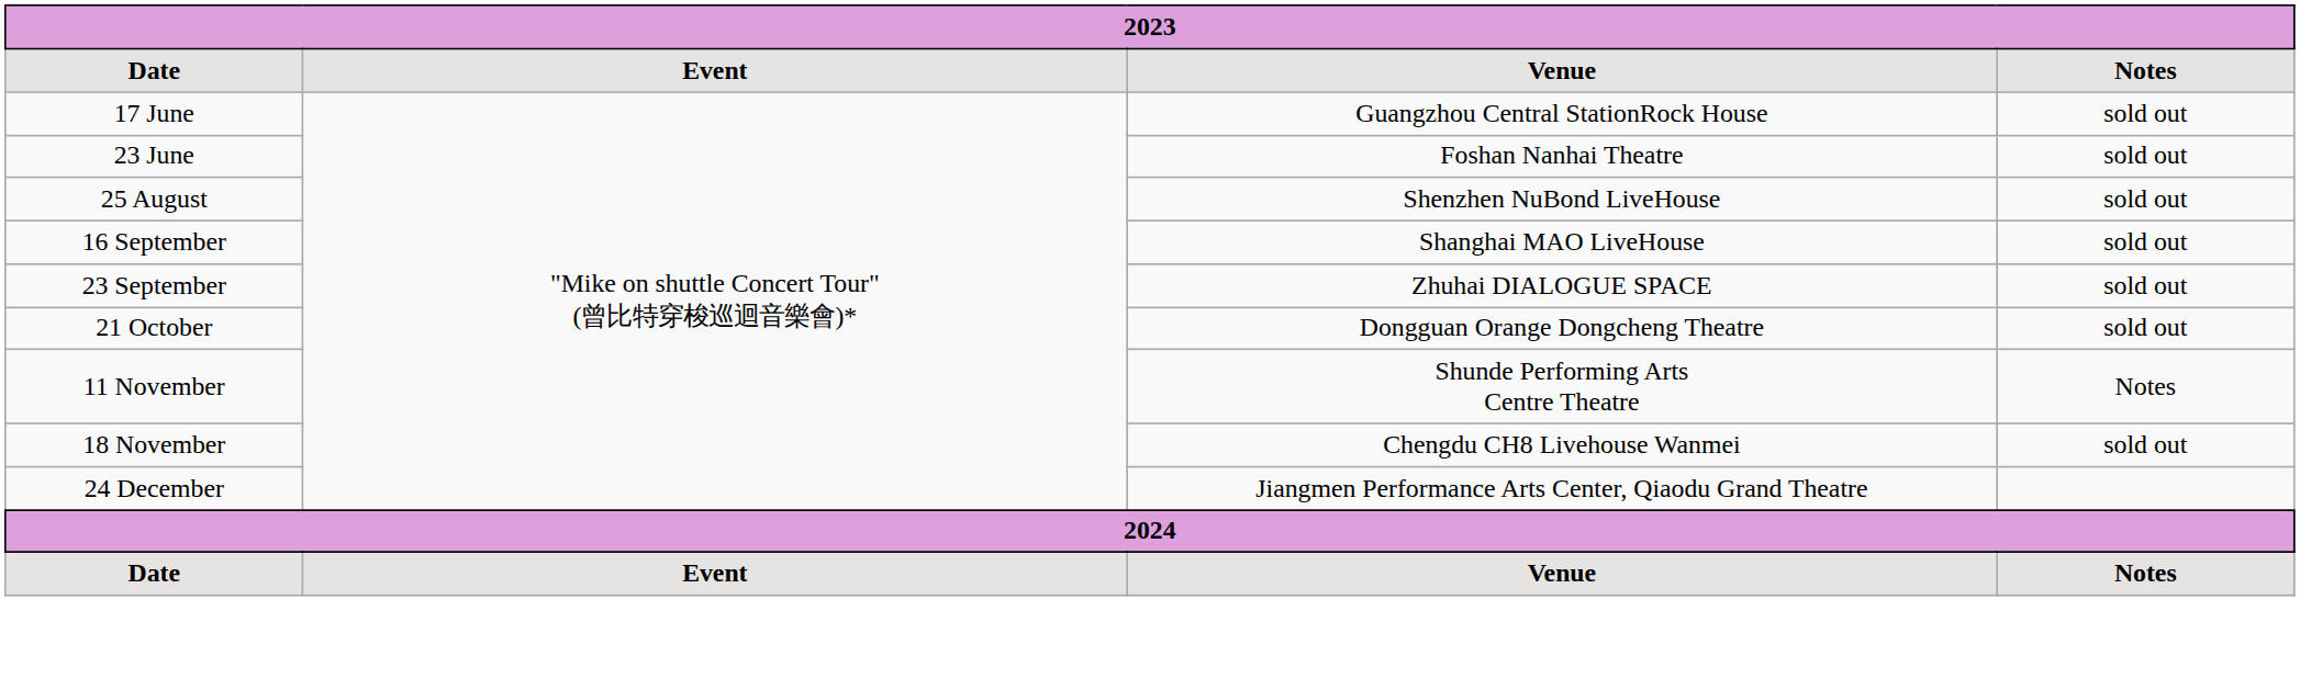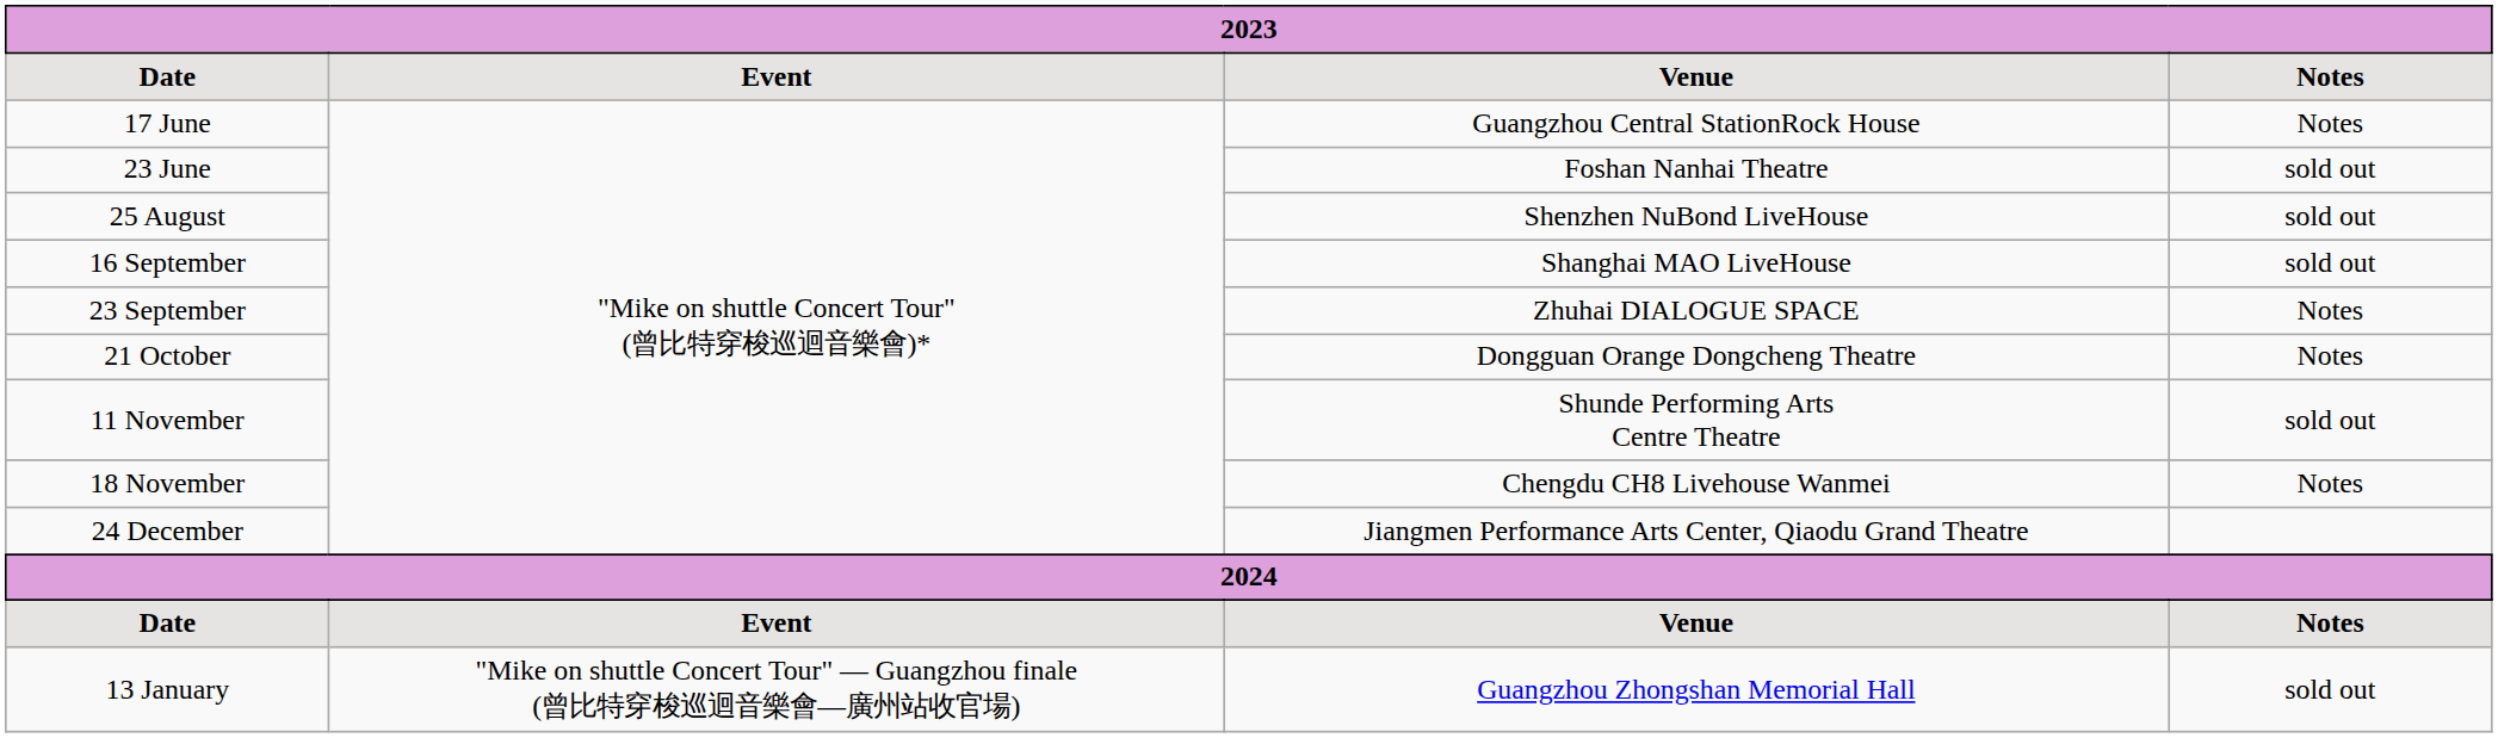 <table class="wikitable" style="text-align:center;font-size:90%;width:100%">
 <tr>
 <th colspan="4" style="background:#DDA0DD; border:1px solid black"><strong>2023</strong></th>
 </tr>
 <tr style="background:#E5E4E2;font-weight:bold;text-align:center;line-height:1.2em">
 <td width="13%">Date</td>
 <td width="36%">Event</td>
 <td width="38%">Venue</td>
 <td width="13%">Notes</td>
 </tr>
 <tr>
 <td>17 June</td>
 <td style="border-bottom:1px solid black" rowspan="9">"Mike on shuttle Concert Tour"<br>(曾比特穿梭巡迴音樂會)*</td>
 <td>Guangzhou Central StationRock House</td>
-<td>sold out</td>
+<td width="13%">Notes</td>
 </tr>
 <tr>
 <td>23 June</td>
 <td>Foshan Nanhai Theatre</td>
 <td>sold out</td>
 </tr>
 <tr>
 <td>25 August</td>
 <td>Shenzhen NuBond LiveHouse</td>
 <td>sold out</td>
 </tr>
 <tr>
 <td>16 September</td>
 <td>Shanghai MAO LiveHouse</td>
 <td>sold out</td>
 </tr>
 <tr>
 <td>23 September</td>
 <td>Zhuhai DIALOGUE SPACE</td>
-<td>sold out</td>
+<td width="13%">Notes</td>
 </tr>
 <tr>
 <td>21 October</td>
 <td>Dongguan Orange Dongcheng Theatre</td>
-<td>sold out</td>
+<td width="13%">Notes</td>
 </tr>
 <tr>
 <td>11 November</td>
 <td>Shunde Performing Arts<br>Centre Theatre</td>
-<td width="13%">Notes</td>
+<td>sold out</td>
 </tr>
 <tr>
 <td>18 November</td>
 <td>Chengdu CH8 Livehouse Wanmei</td>
-<td>sold out</td>
+<td width="13%">Notes</td>
 </tr>
 <tr>
 <td style="border-bottom:1px solid black">24 December</td>
 <td style="border-bottom:1px solid black">Jiangmen Performance Arts Center, Qiaodu Grand Theatre</td>
 <td style="border-bottom:1px solid black"></td>
 </tr>
 <tr>
 <th colspan="4" style="background:#DDA0DD; border:1px solid black"><strong>2024</strong></th>
 </tr>
 <tr style="background:#E5E4E2;font-weight:bold;text-align:center;line-height:1.2em">
 <td width="13%">Date</td>
 <td width="36%">Event</td>
 <td width="38%">Venue</td>
 <td width="13%">Notes</td>
 </tr>
+<tr>
+<td>13 January</td>
+<td>"Mike on shuttle Concert Tour" — Guangzhou finale<br>(曾比特穿梭巡迴音樂會—廣州站收官場)</td>
+<td><a href='#'>Guangzhou Zhongshan Memorial Hall</a></td>
+<td>sold out</td>
+</tr>
 </table>
